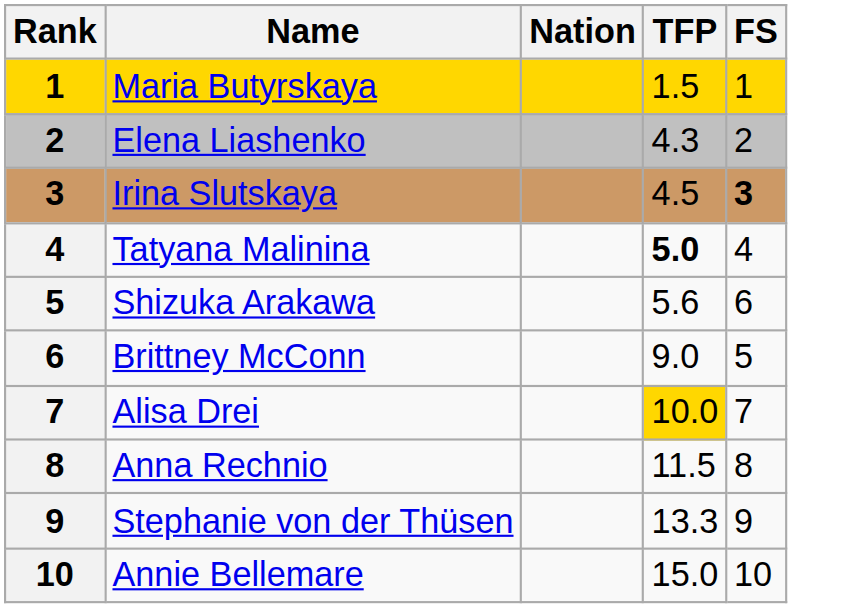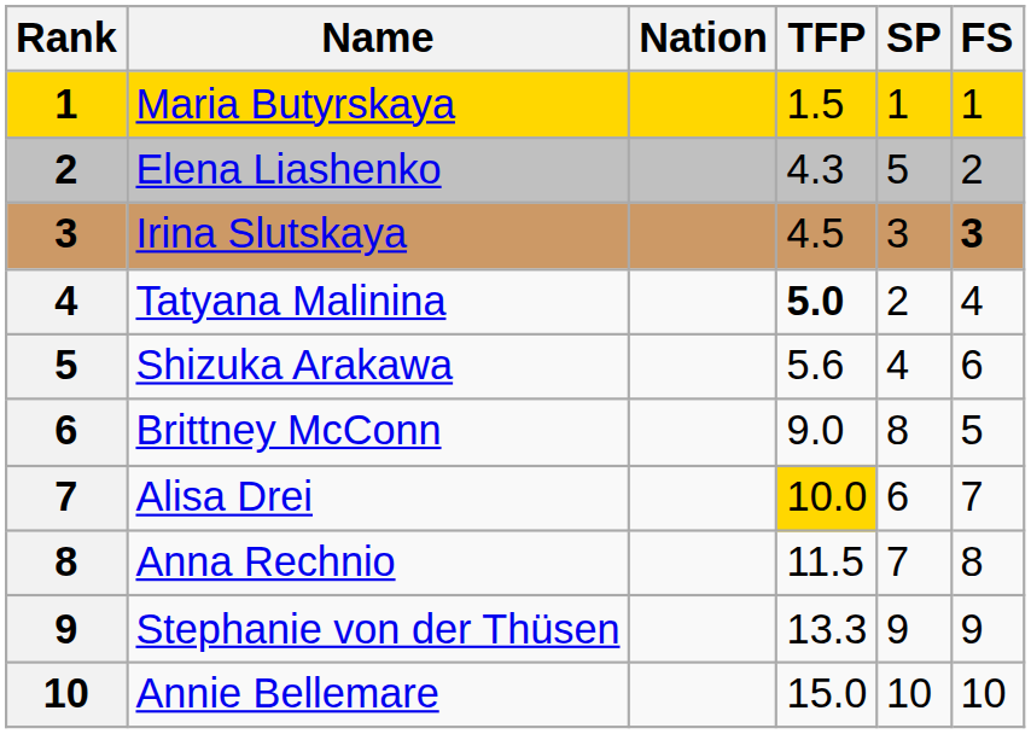 <table class="wikitable">
 <tr>
 <th>Rank</th>
 <th>Name</th>
 <th>Nation</th>
 <th>TFP</th>
+<th>SP</th>
 <th>FS</th>
 </tr>
 <tr bgcolor="gold">
 <td align="center"><strong>1</strong></td>
 <td><a href='#'>Maria Butyrskaya</a></td>
 <td></td>
 <td>1.5</td>
 <td>1</td>
+<td>1</td>
 </tr>
 <tr bgcolor="silver">
 <td align="center"><strong>2</strong></td>
 <td><a href='#'>Elena Liashenko</a></td>
 <td></td>
 <td>4.3</td>
+<td>5</td>
 <td>2</td>
 </tr>
 <tr bgcolor="cc9966">
 <td align="center"><strong>3</strong></td>
 <td><a href='#'>Irina Slutskaya</a></td>
 <td></td>
 <td>4.5</td>
+<td>3</td>
 <td><strong>3</strong></td>
 </tr>
 <tr>
 <th>4</th>
 <td><a href='#'>Tatyana Malinina</a></td>
 <td></td>
 <td><strong>5.0</strong></td>
+<td>2</td>
 <td>4</td>
 </tr>
 <tr>
 <th>5</th>
 <td><a href='#'>Shizuka Arakawa</a></td>
 <td></td>
 <td>5.6</td>
+<td>4</td>
 <td>6</td>
 </tr>
 <tr>
 <th>6</th>
 <td><a href='#'>Brittney McConn</a></td>
 <td></td>
 <td>9.0</td>
+<td>8</td>
 <td>5</td>
 </tr>
 <tr>
 <th>7</th>
 <td><a href='#'>Alisa Drei</a></td>
 <td></td>
 <td style="background: gold;">10.0</td>
+<td>6</td>
 <td>7</td>
 </tr>
 <tr>
 <th>8</th>
 <td><a href='#'>Anna Rechnio</a></td>
 <td></td>
 <td>11.5</td>
+<td>7</td>
 <td>8</td>
 </tr>
 <tr>
 <th>9</th>
 <td><a href='#'>Stephanie von der Thüsen</a></td>
 <td></td>
 <td>13.3</td>
 <td>9</td>
+<td>9</td>
 </tr>
 <tr>
 <th>10</th>
 <td><a href='#'>Annie Bellemare</a></td>
 <td></td>
 <td>15.0</td>
 <td>10</td>
+<td>10</td>
 </tr>
 </table>
